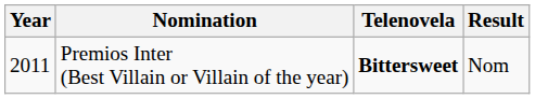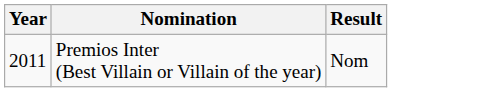 <table class="wikitable">
 <tr>
 <th>Year</th>
 <th>Nomination</th>
-<th>Telenovela</th>
 <th>Result</th>
 </tr>
 <tr>
 <td>2011</td>
 <td>Premios Inter<br>(Best Villain or Villain of the year)</td>
-<td><strong>Bittersweet</strong></td>
 <td>Nom</td>
 </tr>
 </table>
